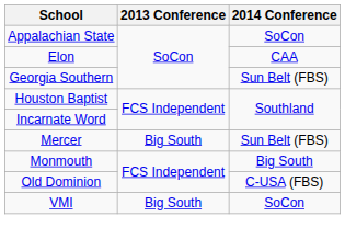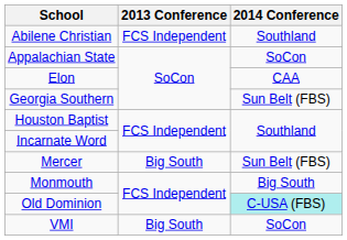 <table class="wikitable sortable">
 <tr>
 <th>School</th>
 <th>2013 Conference</th>
 <th>2014 Conference</th>
+</tr>
+<tr style="text-align:center;">
+<td><a href='#'>Abilene Christian</a></td>
+<td><a href='#'>FCS Independent</a></td>
+<td><a href='#'>Southland</a></td>
 </tr>
 <tr style="text-align:center;">
 <td><a href='#'>Appalachian State</a></td>
 <td rowspan="3"><a href='#'>SoCon</a></td>
 <td><a href='#'>SoCon</a></td>
 </tr>
 <tr style="text-align:center;">
 <td><a href='#'>Elon</a></td>
 <td><a href='#'>CAA</a></td>
 </tr>
 <tr style="text-align:center;">
 <td><a href='#'>Georgia Southern</a></td>
 <td><a href='#'>Sun Belt</a> (FBS)</td>
 </tr>
 <tr style="text-align:center;">
 <td><a href='#'>Houston Baptist</a></td>
 <td rowspan="2"><a href='#'>FCS Independent</a></td>
 <td rowspan="2"><a href='#'>Southland</a></td>
 </tr>
 <tr style="text-align:center;">
 <td><a href='#'>Incarnate Word</a></td>
 </tr>
 <tr style="text-align:center;">
 <td><a href='#'>Mercer</a></td>
 <td><a href='#'>Big South</a></td>
 <td><a href='#'>Sun Belt</a> (FBS)</td>
 </tr>
 <tr style="text-align:center;">
 <td><a href='#'>Monmouth</a></td>
 <td rowspan="2"><a href='#'>FCS Independent</a></td>
 <td><a href='#'>Big South</a></td>
 </tr>
 <tr style="text-align:center;">
 <td><a href='#'>Old Dominion</a></td>
-<td><a href='#'>C-USA</a> (FBS)</td>
+<td style="background: paleturquoise;"><a href='#'>C-USA</a> (FBS)</td>
 </tr>
 <tr style="text-align:center;">
 <td><a href='#'>VMI</a></td>
 <td><a href='#'>Big South</a></td>
 <td><a href='#'>SoCon</a></td>
 </tr>
 </table>
